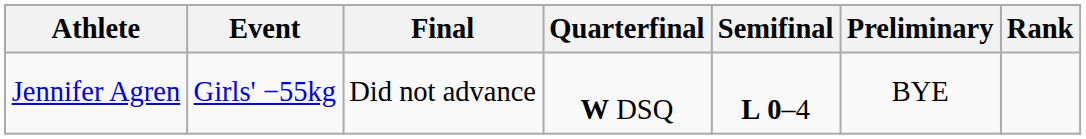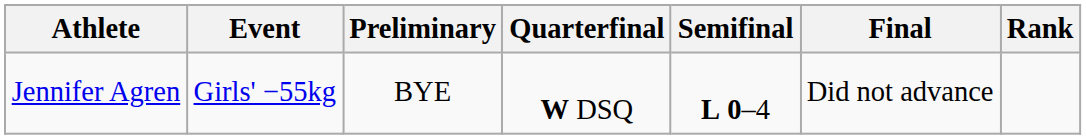 <table class="wikitable" style="text-align:left; font-size:90%">
 <tr>
 <th>Athlete</th>
 <th>Event</th>
-<th>Final</th>
+<th>Preliminary</th>
 <th>Quarterfinal</th>
 <th>Semifinal</th>
-<th>Preliminary</th>
+<th>Final</th>
 <th>Rank</th>
 </tr>
 <tr>
 <td><a href='#'>Jennifer Agren</a></td>
 <td><a href='#'>Girls' −55kg</a></td>
-<td align=center colspan=1>Did not advance</td>
+<td align=center>BYE</td>
 <td align=center> <br> <strong>W</strong> DSQ</td>
 <td align=center> <br> <strong>L</strong> <strong>0</strong>–4</td>
-<td align=center>BYE</td>
+<td align=center colspan=1>Did not advance</td>
 <td align=center></td>
 </tr>
 </table>
